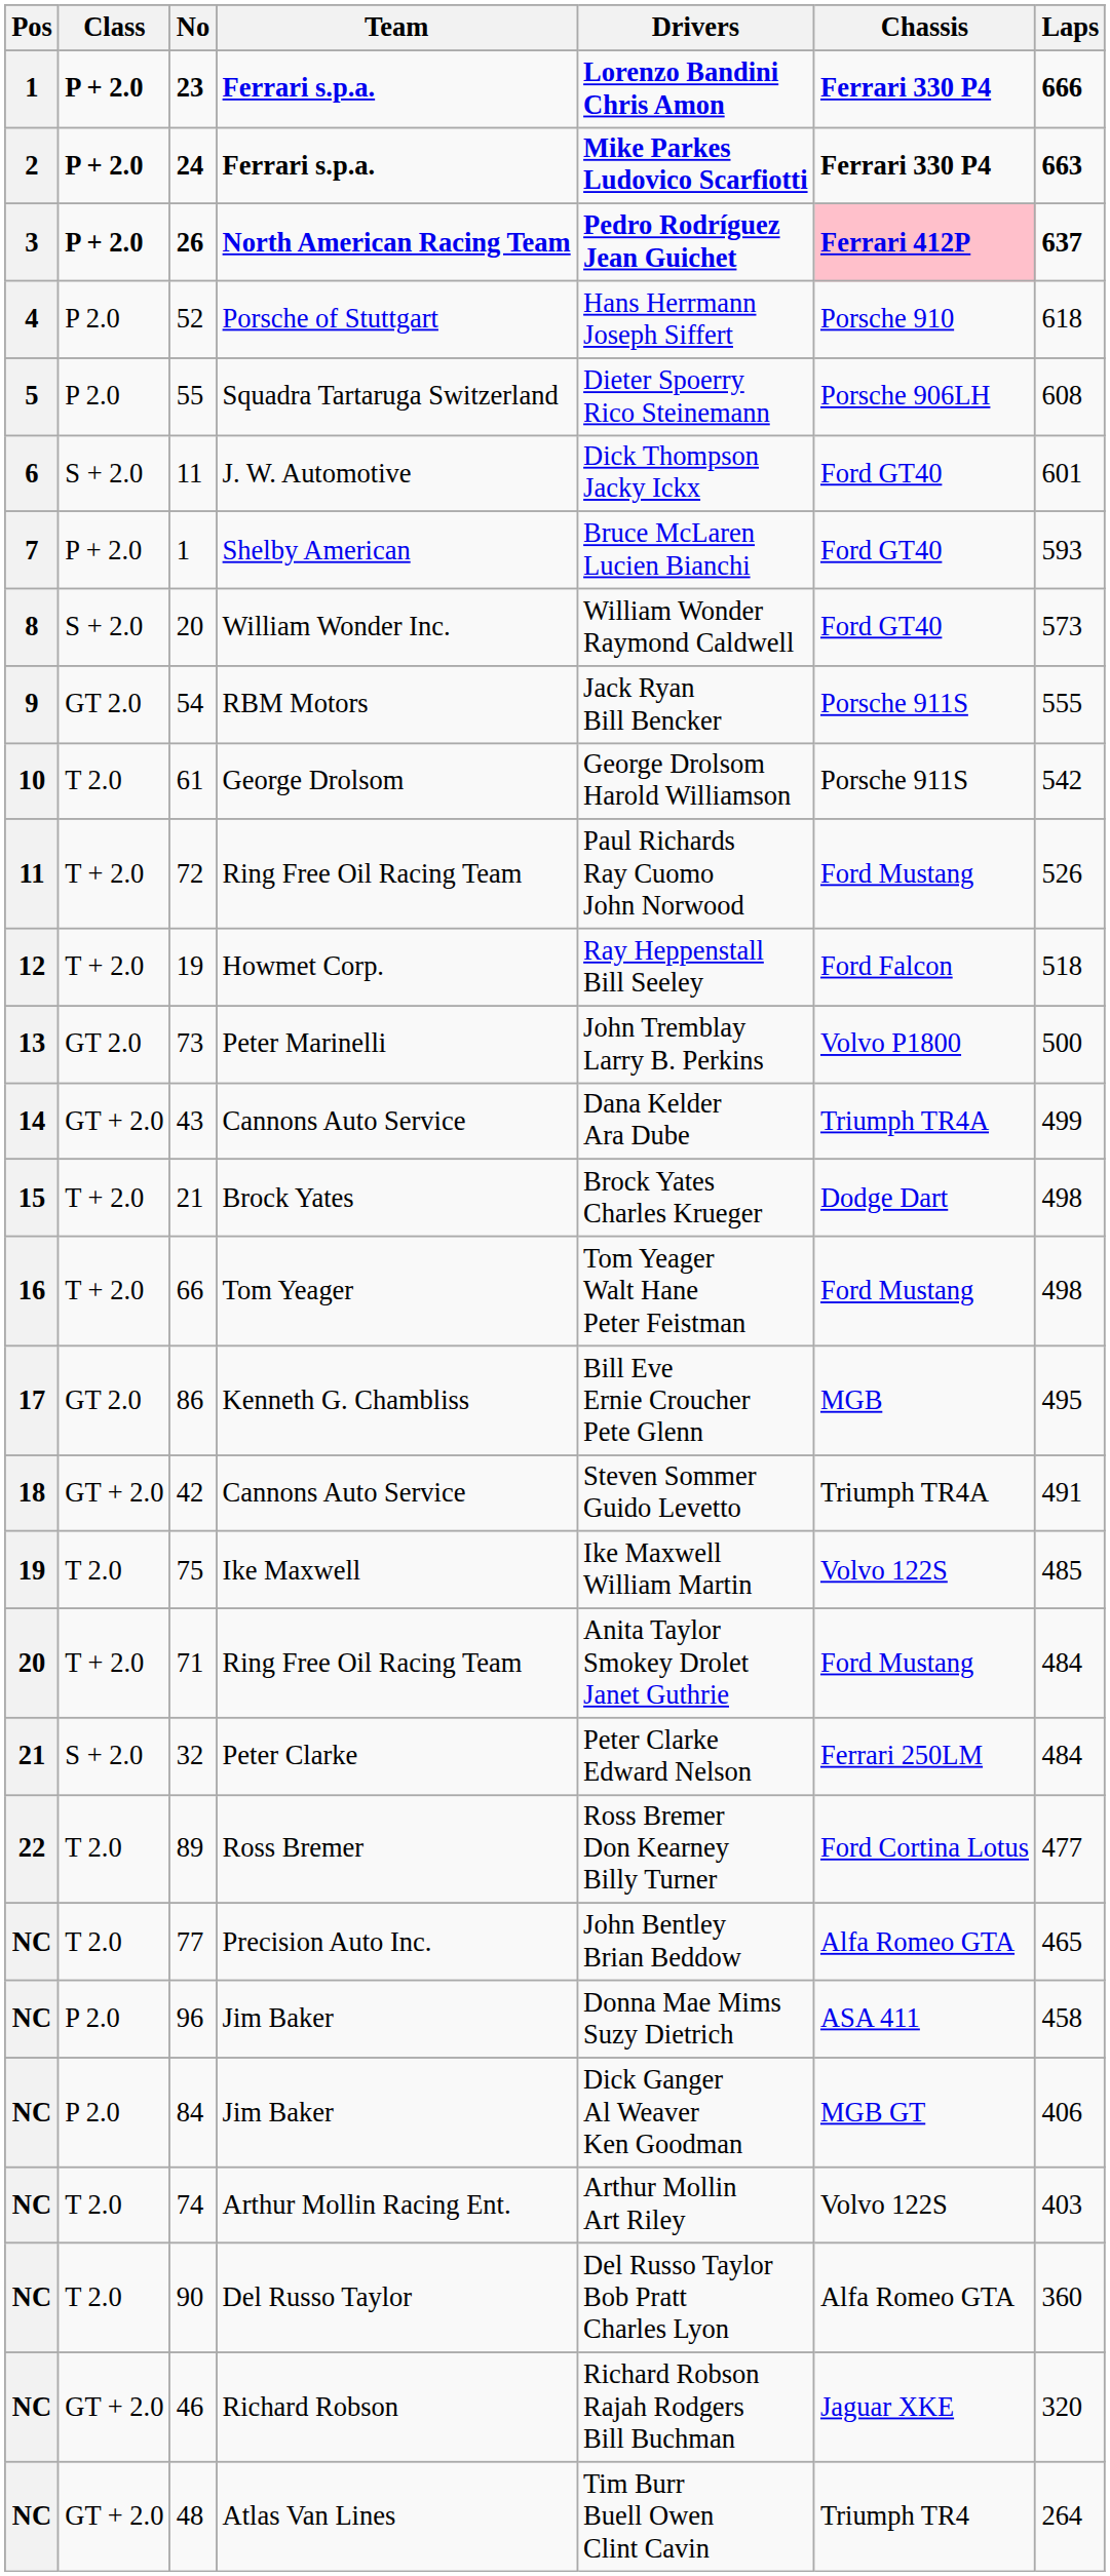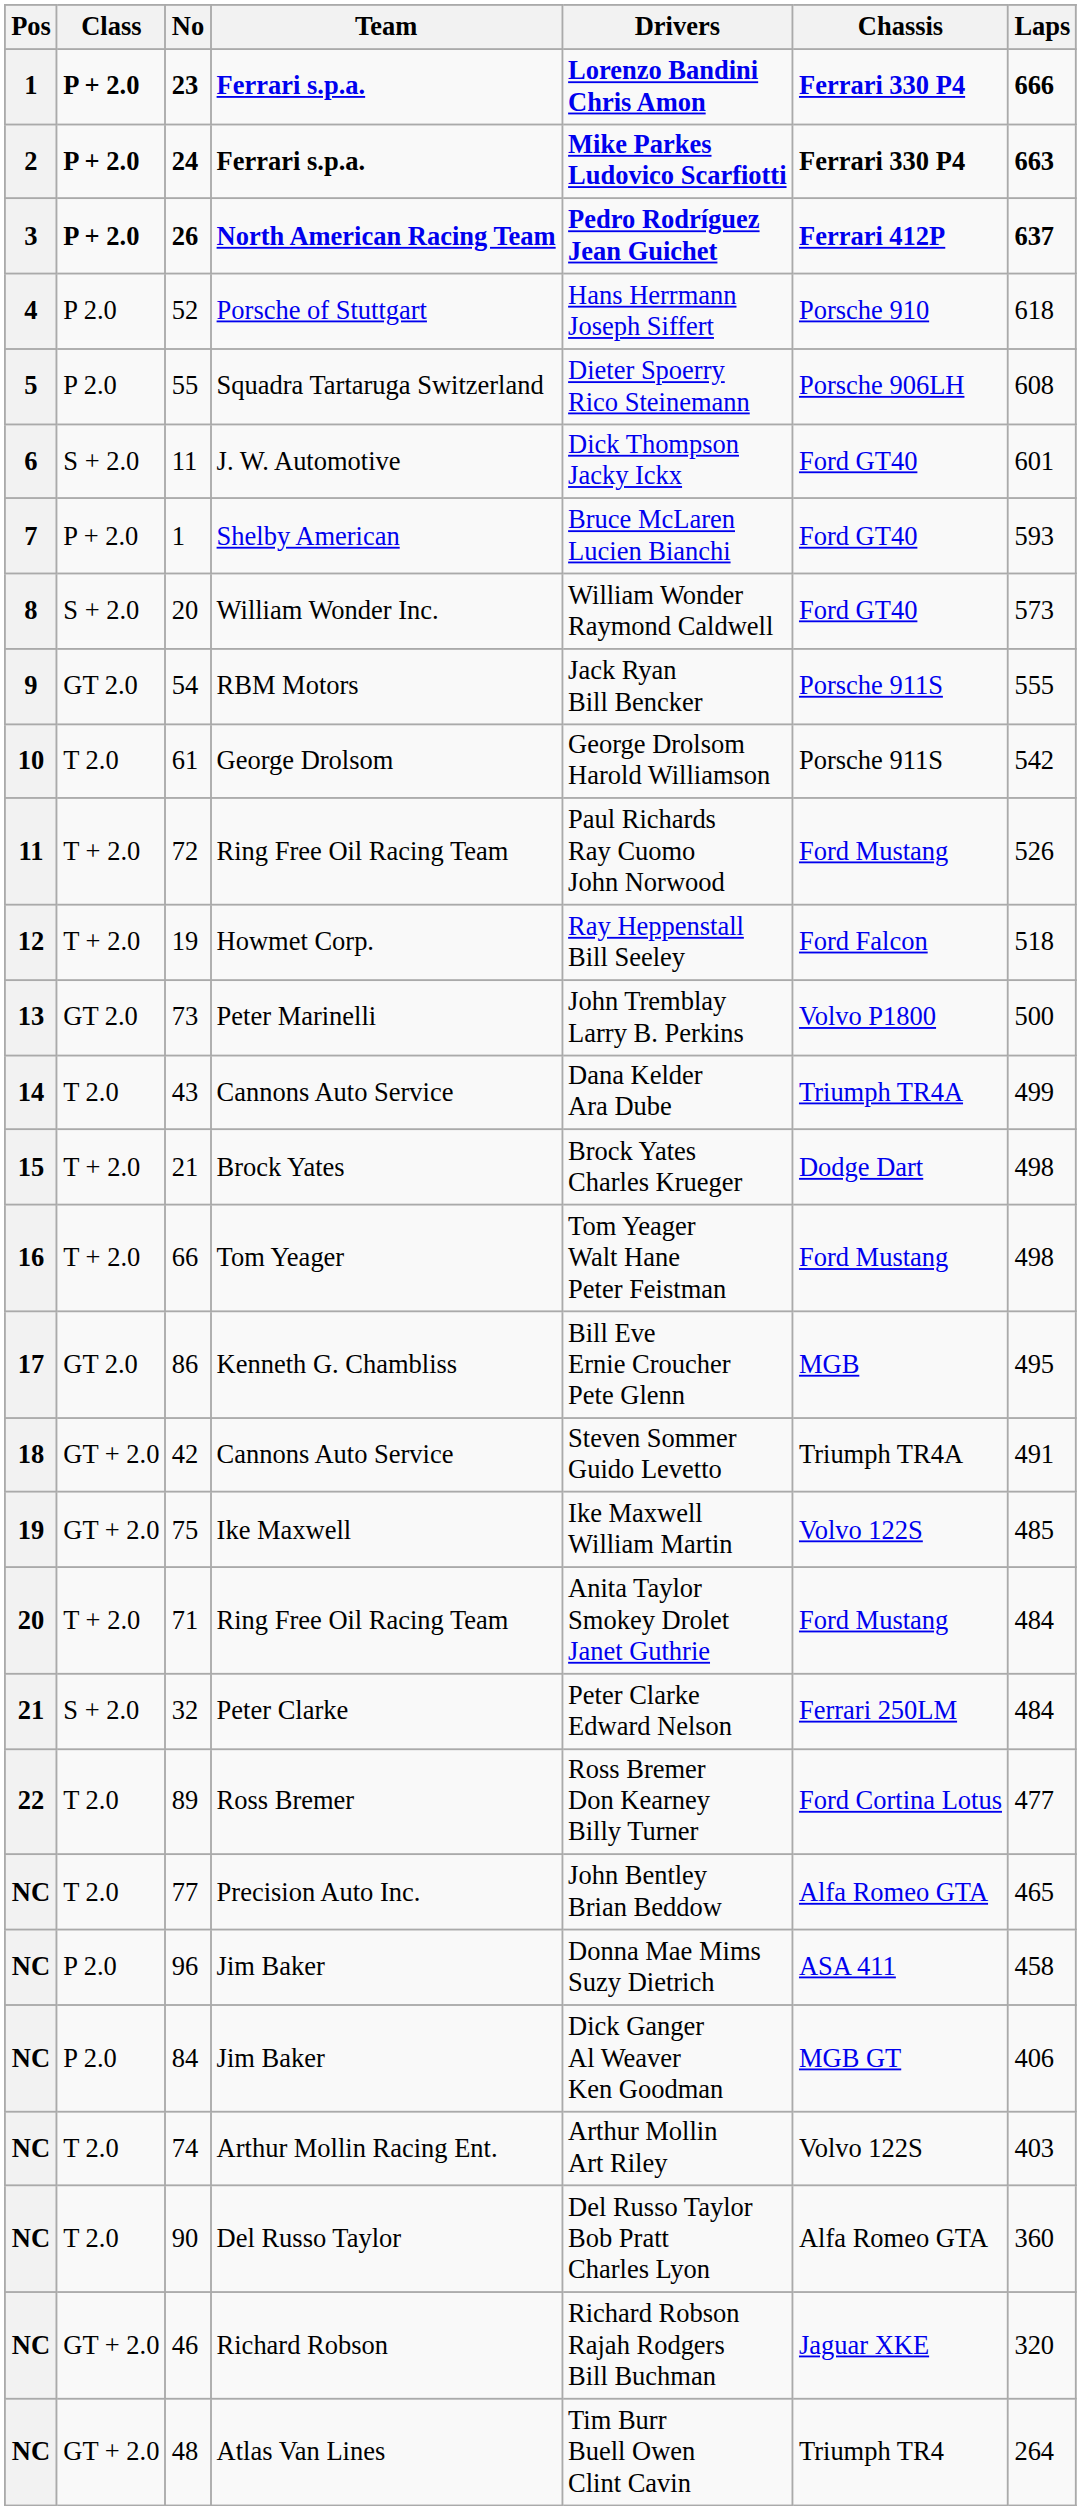 <table class="wikitable" style="font-size: 90%;">
 <tr>
 <th>Pos</th>
 <th>Class</th>
 <th>No</th>
 <th>Team</th>
 <th>Drivers</th>
 <th>Chassis</th>
 <th>Laps</th>
 </tr>
 <tr style="font-weight:bold">
 <th>1</th>
 <td>P + 2.0</td>
 <td>23</td>
 <td> <a href='#'>Ferrari s.p.a.</a></td>
 <td> <a href='#'>Lorenzo Bandini</a><br> <a href='#'>Chris Amon</a></td>
 <td><a href='#'>Ferrari 330 P4</a></td>
 <td>666</td>
 </tr>
 <tr style="font-weight:bold">
 <th>2</th>
 <td>P + 2.0</td>
 <td>24</td>
 <td> Ferrari s.p.a.</td>
 <td> <a href='#'>Mike Parkes</a><br> <a href='#'>Ludovico Scarfiotti</a></td>
 <td>Ferrari 330 P4</td>
 <td>663</td>
 </tr>
 <tr style="font-weight:bold">
 <th>3</th>
 <td>P + 2.0</td>
 <td>26</td>
 <td> <a href='#'>North American Racing Team</a></td>
 <td> <a href='#'>Pedro Rodríguez</a><br> <a href='#'>Jean Guichet</a></td>
-<td style="background: pink;"><a href='#'>Ferrari 412P</a></td>
+<td><a href='#'>Ferrari 412P</a></td>
 <td>637</td>
 </tr>
 <tr>
 <th>4</th>
 <td>P 2.0</td>
 <td>52</td>
 <td> <a href='#'>Porsche of Stuttgart</a></td>
 <td> <a href='#'>Hans Herrmann</a><br> <a href='#'>Joseph Siffert</a></td>
 <td><a href='#'>Porsche 910</a></td>
 <td>618</td>
 </tr>
 <tr>
 <th>5</th>
 <td>P 2.0</td>
 <td>55</td>
 <td> Squadra Tartaruga Switzerland</td>
 <td> <a href='#'>Dieter Spoerry</a><br> <a href='#'>Rico Steinemann</a></td>
 <td><a href='#'>Porsche 906LH</a></td>
 <td>608</td>
 </tr>
 <tr>
 <th>6</th>
 <td>S + 2.0</td>
 <td>11</td>
 <td> J. W. Automotive</td>
 <td> <a href='#'>Dick Thompson</a><br> <a href='#'>Jacky Ickx</a></td>
 <td><a href='#'>Ford GT40</a></td>
 <td>601</td>
 </tr>
 <tr>
 <th>7</th>
 <td>P + 2.0</td>
 <td>1</td>
 <td> <a href='#'>Shelby American</a></td>
 <td> <a href='#'>Bruce McLaren</a><br> <a href='#'>Lucien Bianchi</a></td>
 <td><a href='#'>Ford GT40</a></td>
 <td>593</td>
 </tr>
 <tr>
 <th>8</th>
 <td>S + 2.0</td>
 <td>20</td>
 <td> William Wonder Inc.</td>
 <td> William Wonder<br> Raymond Caldwell</td>
 <td><a href='#'>Ford GT40</a></td>
 <td>573</td>
 </tr>
 <tr>
 <th>9</th>
 <td>GT 2.0</td>
 <td>54</td>
 <td> RBM Motors</td>
 <td> Jack Ryan<br> Bill Bencker</td>
 <td><a href='#'>Porsche 911S</a></td>
 <td>555</td>
 </tr>
 <tr>
 <th>10</th>
 <td>T 2.0</td>
 <td>61</td>
 <td> George Drolsom</td>
 <td> George Drolsom<br> Harold Williamson</td>
 <td>Porsche 911S</td>
 <td>542</td>
 </tr>
 <tr>
 <th>11</th>
 <td>T + 2.0</td>
 <td>72</td>
 <td> Ring Free Oil Racing Team</td>
 <td> Paul Richards<br> Ray Cuomo<br> John Norwood</td>
 <td><a href='#'>Ford Mustang</a></td>
 <td>526</td>
 </tr>
 <tr>
 <th>12</th>
 <td>T + 2.0</td>
 <td>19</td>
 <td> Howmet Corp.</td>
 <td> <a href='#'>Ray Heppenstall</a><br> Bill Seeley</td>
 <td><a href='#'>Ford Falcon</a></td>
 <td>518</td>
 </tr>
 <tr>
 <th>13</th>
 <td>GT 2.0</td>
 <td>73</td>
 <td> Peter Marinelli</td>
 <td> John Tremblay<br> Larry B. Perkins</td>
 <td><a href='#'>Volvo P1800</a></td>
 <td>500</td>
 </tr>
 <tr>
 <th>14</th>
-<td>GT + 2.0</td>
+<td>T 2.0</td>
 <td>43</td>
 <td> Cannons Auto Service</td>
 <td> Dana Kelder<br> Ara Dube</td>
 <td><a href='#'>Triumph TR4A</a></td>
 <td>499</td>
 </tr>
 <tr>
 <th>15</th>
 <td>T + 2.0</td>
 <td>21</td>
 <td> Brock Yates</td>
 <td> Brock Yates<br> Charles Krueger</td>
 <td><a href='#'>Dodge Dart</a></td>
 <td>498</td>
 </tr>
 <tr>
 <th>16</th>
 <td>T + 2.0</td>
 <td>66</td>
 <td> Tom Yeager</td>
 <td> Tom Yeager<br> Walt Hane<br> Peter Feistman</td>
 <td><a href='#'>Ford Mustang</a></td>
 <td>498</td>
 </tr>
 <tr>
 <th>17</th>
 <td>GT 2.0</td>
 <td>86</td>
 <td> Kenneth G. Chambliss</td>
 <td> Bill Eve<br> Ernie Croucher<br> Pete Glenn</td>
 <td><a href='#'>MGB</a></td>
 <td>495</td>
 </tr>
 <tr>
 <th>18</th>
 <td>GT + 2.0</td>
 <td>42</td>
 <td> Cannons Auto Service</td>
 <td> Steven Sommer<br> Guido Levetto</td>
 <td>Triumph TR4A</td>
 <td>491</td>
 </tr>
 <tr>
 <th>19</th>
-<td>T 2.0</td>
+<td>GT + 2.0</td>
 <td>75</td>
 <td> Ike Maxwell</td>
 <td> Ike Maxwell<br> William Martin</td>
 <td><a href='#'>Volvo 122S</a></td>
 <td>485</td>
 </tr>
 <tr>
 <th>20</th>
 <td>T + 2.0</td>
 <td>71</td>
 <td> Ring Free Oil Racing Team</td>
 <td> Anita Taylor<br> Smokey Drolet<br> <a href='#'>Janet Guthrie</a></td>
 <td><a href='#'>Ford Mustang</a></td>
 <td>484</td>
 </tr>
 <tr>
 <th>21</th>
 <td>S + 2.0</td>
 <td>32</td>
 <td> Peter Clarke</td>
 <td> Peter Clarke<br> Edward Nelson</td>
 <td><a href='#'>Ferrari 250LM</a></td>
 <td>484</td>
 </tr>
 <tr>
 <th>22</th>
 <td>T 2.0</td>
 <td>89</td>
 <td> Ross Bremer</td>
 <td> Ross Bremer<br> Don Kearney<br> Billy Turner</td>
 <td><a href='#'>Ford Cortina Lotus</a></td>
 <td>477</td>
 </tr>
 <tr>
 <th>NC</th>
 <td>T 2.0</td>
 <td>77</td>
 <td> Precision Auto Inc.</td>
 <td> John Bentley<br> Brian Beddow</td>
 <td><a href='#'>Alfa Romeo GTA</a></td>
 <td>465</td>
 </tr>
 <tr>
 <th>NC</th>
 <td>P 2.0</td>
 <td>96</td>
 <td> Jim Baker</td>
 <td> Donna Mae Mims<br> Suzy Dietrich</td>
 <td><a href='#'>ASA 411</a></td>
 <td>458</td>
 </tr>
 <tr>
 <th>NC</th>
 <td>P 2.0</td>
 <td>84</td>
 <td> Jim Baker</td>
 <td> Dick Ganger<br> Al Weaver<br> Ken Goodman</td>
 <td><a href='#'>MGB GT</a></td>
 <td>406</td>
 </tr>
 <tr>
 <th>NC</th>
 <td>T 2.0</td>
 <td>74</td>
 <td> Arthur Mollin Racing Ent.</td>
 <td> Arthur Mollin<br> Art Riley</td>
 <td>Volvo 122S</td>
 <td>403</td>
 </tr>
 <tr>
 <th>NC</th>
 <td>T 2.0</td>
 <td>90</td>
 <td> Del Russo Taylor</td>
 <td> Del Russo Taylor<br> Bob Pratt<br> Charles Lyon</td>
 <td>Alfa Romeo GTA</td>
 <td>360</td>
 </tr>
 <tr>
 <th>NC</th>
 <td>GT + 2.0</td>
 <td>46</td>
 <td> Richard Robson</td>
 <td> Richard Robson<br> Rajah Rodgers<br> Bill Buchman</td>
 <td><a href='#'>Jaguar XKE</a></td>
 <td>320</td>
 </tr>
 <tr>
 <th>NC</th>
 <td>GT + 2.0</td>
 <td>48</td>
 <td> Atlas Van Lines</td>
 <td> Tim Burr<br> Buell Owen<br> Clint Cavin</td>
 <td>Triumph TR4</td>
 <td>264</td>
 </tr>
 </table>
